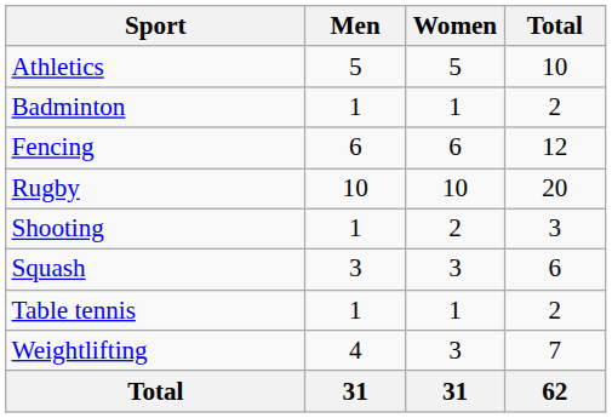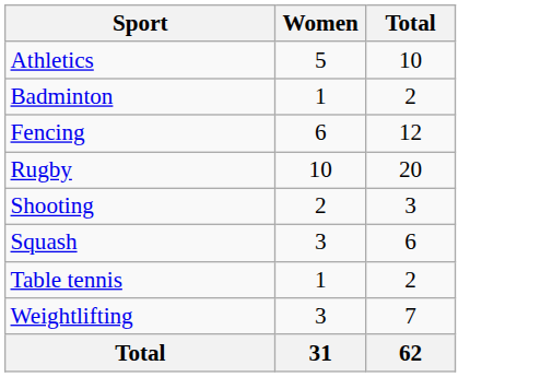 <table class="wikitable sortable" style="text-align:center;">
 <tr>
 <th width=180>Sport</th>
-<th width=55>Men</th>
 <th width=55>Women</th>
 <th width=55>Total</th>
 </tr>
 <tr>
 <td align=left><a href='#'>Athletics</a></td>
 <td>5</td>
-<td>5</td>
 <td>10</td>
 </tr>
 <tr>
 <td align=left><a href='#'>Badminton</a></td>
-<td>1</td>
 <td>1</td>
 <td>2</td>
 </tr>
 <tr>
 <td align=left><a href='#'>Fencing</a></td>
 <td>6</td>
-<td>6</td>
 <td>12</td>
 </tr>
 <tr>
 <td align=left><a href='#'>Rugby</a></td>
 <td>10</td>
-<td>10</td>
 <td>20</td>
 </tr>
 <tr>
 <td align=left><a href='#'>Shooting</a></td>
-<td>1</td>
 <td>2</td>
 <td>3</td>
 </tr>
 <tr>
 <td align=left><a href='#'>Squash</a></td>
 <td>3</td>
-<td>3</td>
 <td>6</td>
 </tr>
 <tr>
 <td align=left><a href='#'>Table tennis</a></td>
 <td>1</td>
-<td>1</td>
 <td>2</td>
 </tr>
 <tr>
 <td align=left><a href='#'>Weightlifting</a></td>
-<td>4</td>
 <td>3</td>
 <td>7</td>
 </tr>
 <tr>
 <th>Total</th>
 <th>31</th>
-<th>31</th>
 <th>62</th>
 </tr>
 </table>
